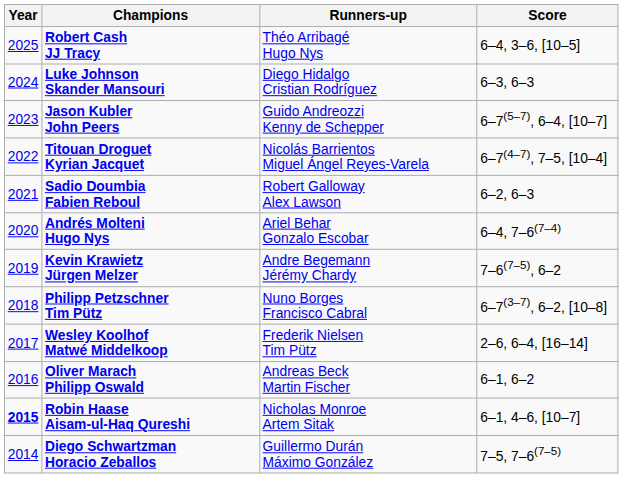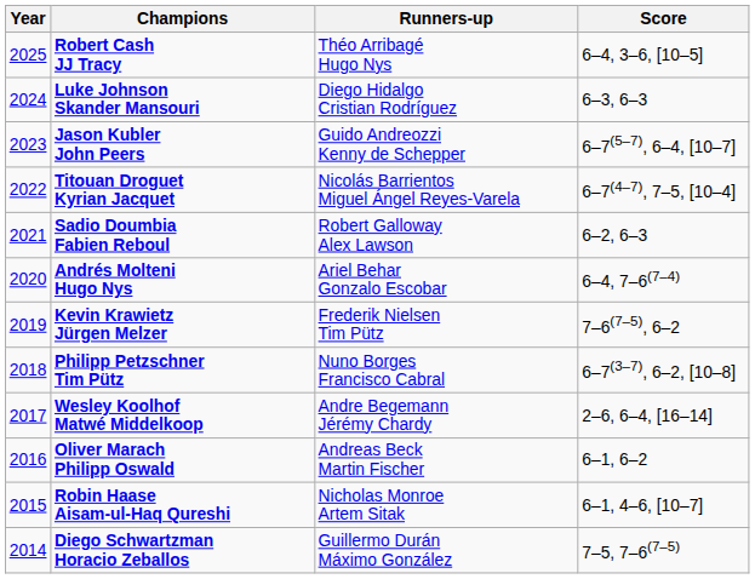 <table class="wikitable" style="font-size:90%">
 <tr>
 <th>Year</th>
 <th width="220">Champions</th>
 <th width="220">Runners-up</th>
 <th width="140">Score</th>
 </tr>
 <tr>
 <td><a href='#'>2025</a></td>
 <td> <strong><a href='#'>Robert Cash</a></strong><br> <strong><a href='#'>JJ Tracy</a></strong></td>
 <td> <a href='#'>Théo Arribagé</a><br> <a href='#'>Hugo Nys</a></td>
 <td>6–4, 3–6, [10–5]</td>
 </tr>
 <tr>
 <td><a href='#'>2024</a></td>
 <td> <strong><a href='#'>Luke Johnson</a></strong><br> <strong><a href='#'>Skander Mansouri</a></strong></td>
 <td> <a href='#'>Diego Hidalgo</a><br> <a href='#'>Cristian Rodríguez</a></td>
 <td>6–3, 6–3</td>
 </tr>
 <tr>
 <td><a href='#'>2023</a></td>
 <td> <strong><a href='#'>Jason Kubler</a></strong><br> <strong><a href='#'>John Peers</a></strong></td>
 <td> <a href='#'>Guido Andreozzi</a><br> <a href='#'>Kenny de Schepper</a></td>
 <td>6–7<sup>(5–7)</sup>, 6–4, [10–7]</td>
 </tr>
 <tr>
 <td><a href='#'>2022</a></td>
 <td> <strong><a href='#'>Titouan Droguet</a></strong><br> <strong><a href='#'>Kyrian Jacquet</a></strong></td>
 <td> <a href='#'>Nicolás Barrientos</a><br> <a href='#'>Miguel Ángel Reyes-Varela</a></td>
 <td>6–7<sup>(4–7)</sup>, 7–5, [10–4]</td>
 </tr>
 <tr>
 <td><a href='#'>2021</a></td>
 <td> <strong><a href='#'>Sadio Doumbia</a></strong><br> <strong><a href='#'>Fabien Reboul</a></strong></td>
 <td> <a href='#'>Robert Galloway</a><br> <a href='#'>Alex Lawson</a></td>
 <td>6–2, 6–3</td>
 </tr>
 <tr>
 <td><a href='#'>2020</a></td>
 <td> <strong><a href='#'>Andrés Molteni</a></strong><br> <strong><a href='#'>Hugo Nys</a></strong></td>
 <td> <a href='#'>Ariel Behar</a><br> <a href='#'>Gonzalo Escobar</a></td>
 <td>6–4, 7–6<sup>(7–4)</sup></td>
 </tr>
 <tr>
 <td><a href='#'>2019</a></td>
 <td> <strong><a href='#'>Kevin Krawietz</a></strong><br> <strong><a href='#'>Jürgen Melzer</a></strong></td>
-<td> <a href='#'>Andre Begemann</a><br> <a href='#'>Jérémy Chardy</a></td>
+<td> <a href='#'>Frederik Nielsen</a><br> <a href='#'>Tim Pütz</a></td>
 <td>7–6<sup>(7–5)</sup>, 6–2</td>
 </tr>
 <tr>
 <td><a href='#'>2018</a></td>
 <td> <strong><a href='#'>Philipp Petzschner</a></strong><br> <strong><a href='#'>Tim Pütz</a></strong></td>
 <td> <a href='#'>Nuno Borges</a><br> <a href='#'>Francisco Cabral</a></td>
 <td>6–7<sup>(3–7)</sup>, 6–2, [10–8]</td>
 </tr>
 <tr>
 <td><a href='#'>2017</a></td>
 <td> <strong><a href='#'>Wesley Koolhof</a></strong><br> <strong><a href='#'>Matwé Middelkoop</a></strong></td>
-<td> <a href='#'>Frederik Nielsen</a><br> <a href='#'>Tim Pütz</a></td>
+<td> <a href='#'>Andre Begemann</a><br> <a href='#'>Jérémy Chardy</a></td>
 <td>2–6, 6–4, [16–14]</td>
 </tr>
 <tr>
 <td><a href='#'>2016</a></td>
 <td> <strong><a href='#'>Oliver Marach</a></strong><br> <strong><a href='#'>Philipp Oswald</a></strong></td>
 <td> <a href='#'>Andreas Beck</a><br> <a href='#'>Martin Fischer</a></td>
 <td>6–1, 6–2</td>
 </tr>
 <tr>
-<td><strong><a href='#'>2015</a></strong></td>
+<td><a href='#'>2015</a></td>
 <td> <strong><a href='#'>Robin Haase</a></strong><br> <strong><a href='#'>Aisam-ul-Haq Qureshi</a></strong></td>
 <td> <a href='#'>Nicholas Monroe</a><br> <a href='#'>Artem Sitak</a></td>
 <td>6–1, 4–6, [10–7]</td>
 </tr>
 <tr>
 <td><a href='#'>2014</a></td>
 <td> <strong><a href='#'>Diego Schwartzman</a></strong><br> <strong><a href='#'>Horacio Zeballos</a></strong></td>
 <td> <a href='#'>Guillermo Durán</a><br> <a href='#'>Máximo González</a></td>
 <td>7–5, 7–6<sup>(7–5)</sup></td>
 </tr>
 </table>
